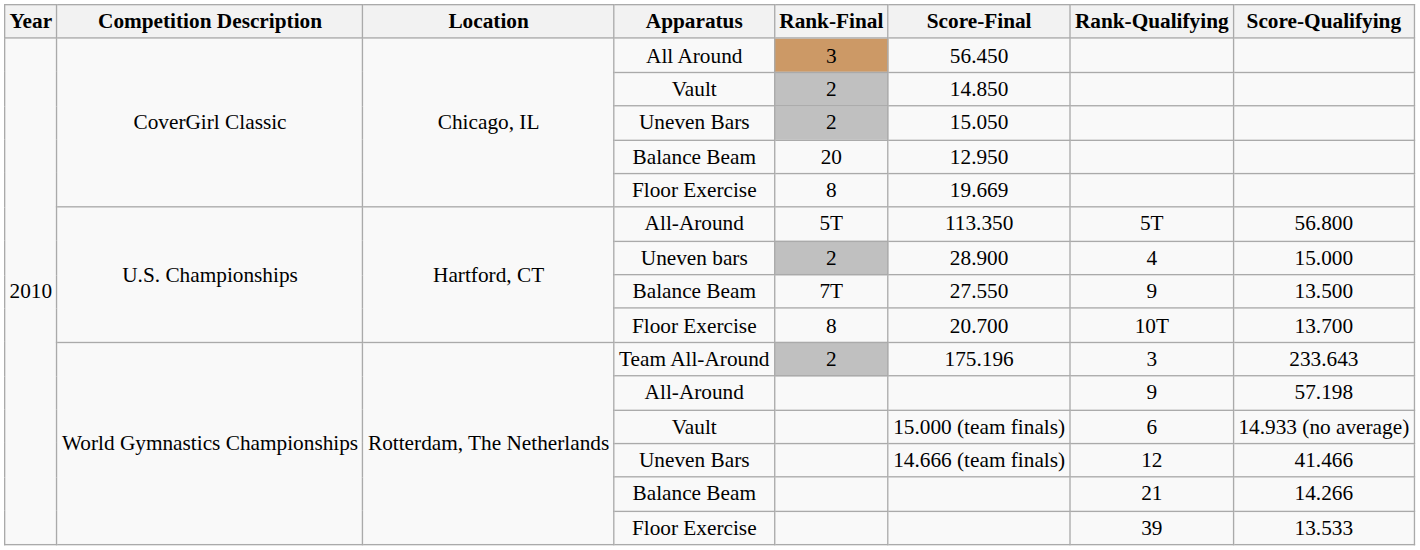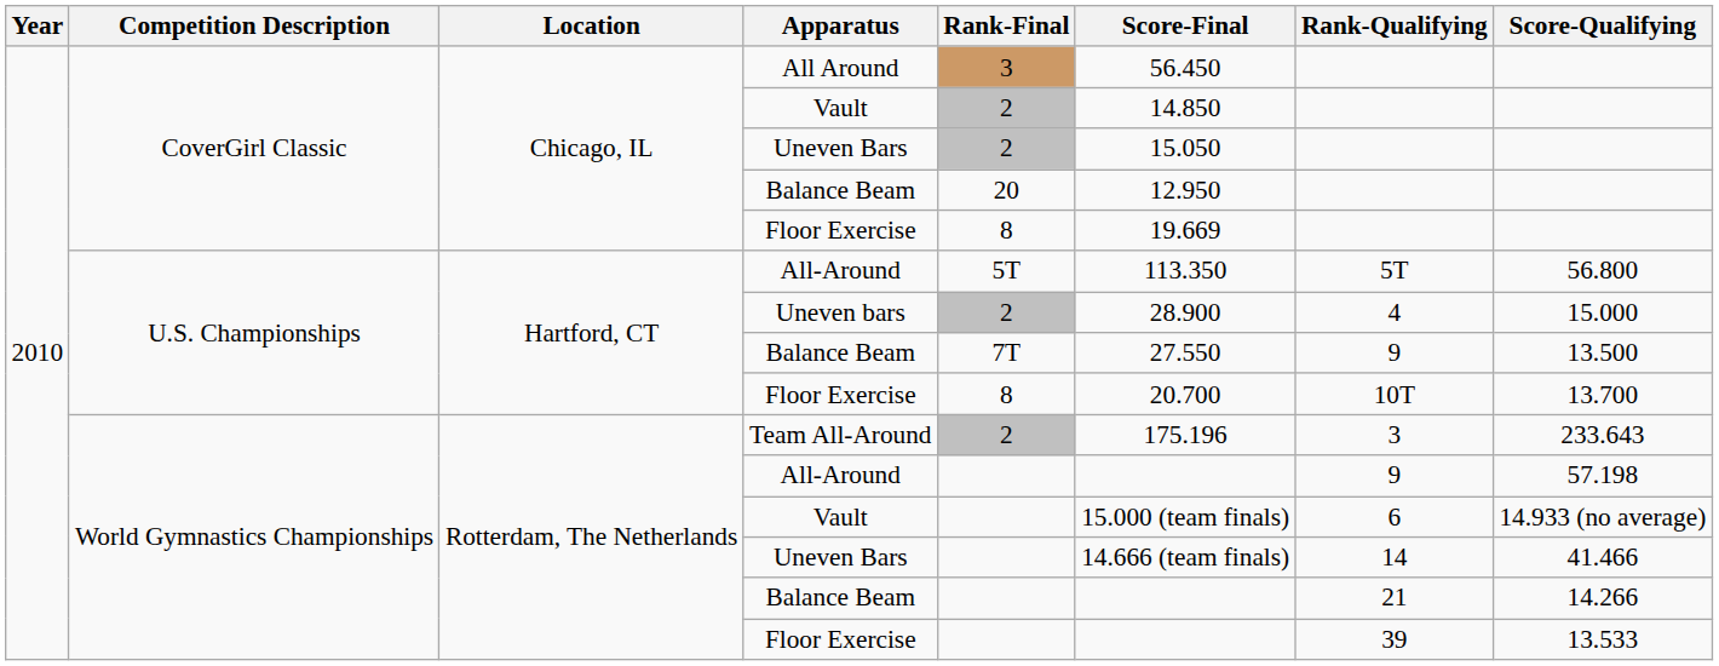 <table class="wikitable" style="text-align:center">
 <tr>
 <th>Year</th>
 <th>Competition Description</th>
 <th>Location</th>
 <th>Apparatus</th>
 <th>Rank-Final</th>
 <th>Score-Final</th>
 <th>Rank-Qualifying</th>
 <th>Score-Qualifying</th>
 </tr>
 <tr>
 <td rowspan="15">2010</td>
 <td rowspan="5">CoverGirl Classic</td>
 <td rowspan="5">Chicago, IL</td>
 <td>All Around</td>
 <td bgcolor="cc9966">3</td>
 <td>56.450</td>
 <td></td>
 <td></td>
 </tr>
 <tr>
 <td>Vault</td>
 <td bgcolor="silver">2</td>
 <td>14.850</td>
 <td></td>
 <td></td>
 </tr>
 <tr>
 <td>Uneven Bars</td>
 <td bgcolor="silver">2</td>
 <td>15.050</td>
 <td></td>
 <td></td>
 </tr>
 <tr>
 <td>Balance Beam</td>
 <td>20</td>
 <td>12.950</td>
 <td></td>
 <td></td>
 </tr>
 <tr>
 <td>Floor Exercise</td>
 <td>8</td>
 <td>19.669</td>
 <td></td>
 <td></td>
 </tr>
 <tr>
 <td rowspan="4">U.S. Championships</td>
 <td rowspan="4">Hartford, CT</td>
 <td>All-Around</td>
 <td>5T</td>
 <td>113.350</td>
 <td>5T</td>
 <td>56.800</td>
 </tr>
 <tr>
 <td>Uneven bars</td>
 <td bgcolor="silver">2</td>
 <td>28.900</td>
 <td>4</td>
 <td>15.000</td>
 </tr>
 <tr>
 <td>Balance Beam</td>
 <td>7T</td>
 <td>27.550</td>
 <td>9</td>
 <td>13.500</td>
 </tr>
 <tr>
 <td>Floor Exercise</td>
 <td>8</td>
 <td>20.700</td>
 <td>10T</td>
 <td>13.700</td>
 </tr>
 <tr>
 <td rowspan="6">World Gymnastics Championships</td>
 <td rowspan="6">Rotterdam, The Netherlands</td>
 <td>Team All-Around</td>
 <td bgcolor="silver">2</td>
 <td>175.196</td>
 <td>3</td>
 <td>233.643</td>
 </tr>
 <tr>
 <td>All-Around</td>
 <td></td>
 <td></td>
 <td>9</td>
 <td>57.198</td>
 </tr>
 <tr>
 <td>Vault</td>
 <td></td>
 <td>15.000 (team finals)</td>
 <td>6</td>
 <td>14.933 (no average)</td>
 </tr>
 <tr>
 <td>Uneven Bars</td>
 <td></td>
 <td>14.666 (team finals)</td>
-<td>12</td>
+<td>14</td>
 <td>41.466</td>
 </tr>
 <tr>
 <td>Balance Beam</td>
 <td></td>
 <td></td>
 <td>21</td>
 <td>14.266</td>
 </tr>
 <tr>
 <td>Floor Exercise</td>
 <td></td>
 <td></td>
 <td>39</td>
 <td>13.533</td>
 </tr>
 </table>
